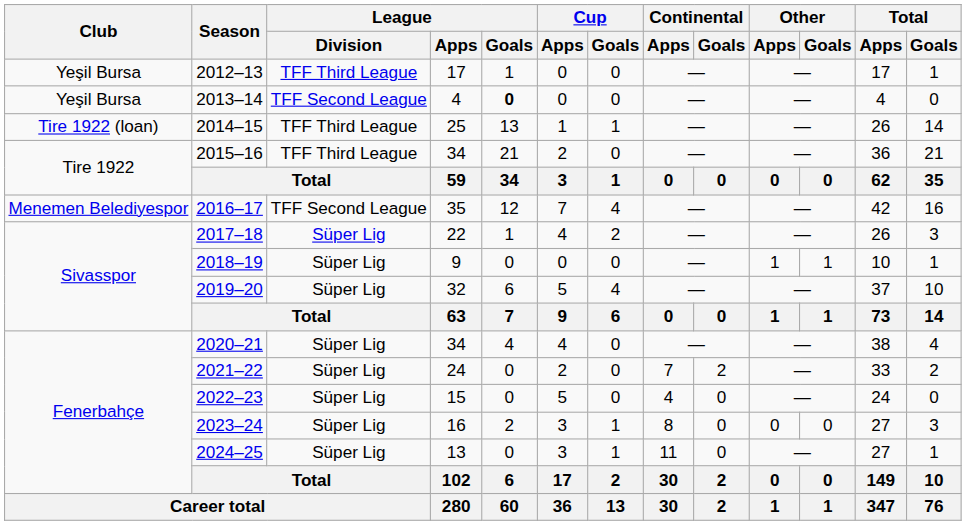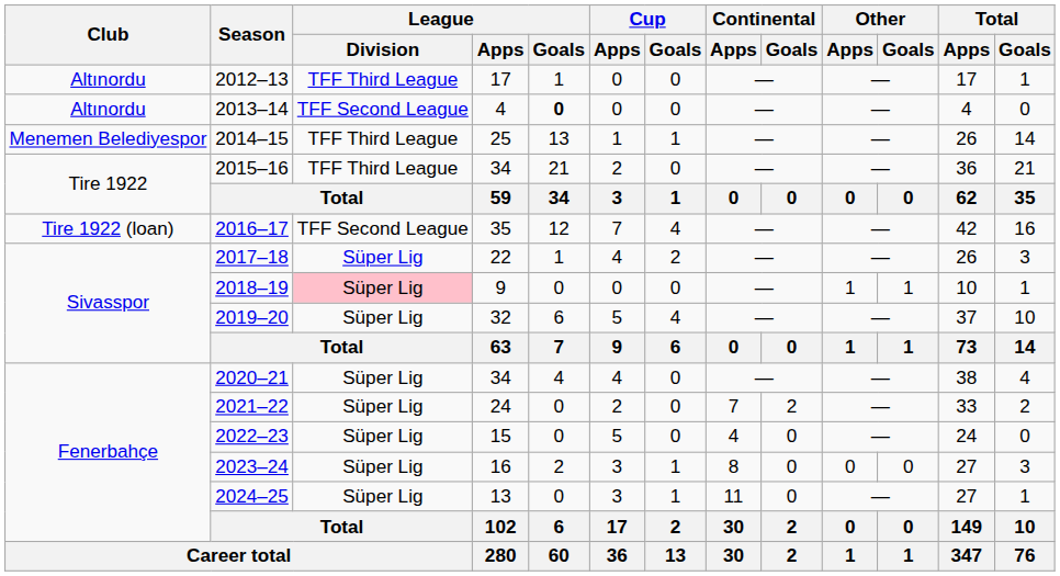 <table class="wikitable" style="text-align:center">
 <tr>
 <th rowspan="2">Club</th>
 <th rowspan="2">Season</th>
 <th colspan="3">League</th>
 <th colspan="2"><a href='#'>Cup</a></th>
 <th colspan="2">Continental</th>
 <th colspan="2">Other</th>
 <th colspan="2">Total</th>
 </tr>
 <tr>
 <th>Division</th>
 <th>Apps</th>
 <th>Goals</th>
 <th>Apps</th>
 <th>Goals</th>
 <th>Apps</th>
 <th>Goals</th>
 <th>Apps</th>
 <th>Goals</th>
 <th>Apps</th>
 <th>Goals</th>
 </tr>
 <tr>
-<td>Yeşil Bursa</td>
+<td><a href='#'>Altınordu</a></td>
 <td>2012–13</td>
 <td><a href='#'>TFF Third League</a></td>
 <td>17</td>
 <td>1</td>
 <td>0</td>
 <td>0</td>
 <td colspan="2">—</td>
 <td colspan="2">—</td>
 <td>17</td>
 <td>1</td>
 </tr>
 <tr>
-<td>Yeşil Bursa</td>
+<td><a href='#'>Altınordu</a></td>
 <td>2013–14</td>
 <td><a href='#'>TFF Second League</a></td>
 <td>4</td>
 <td><strong>0</strong></td>
 <td>0</td>
 <td>0</td>
 <td colspan="2">—</td>
 <td colspan="2">—</td>
 <td>4</td>
 <td>0</td>
 </tr>
 <tr>
-<td><a href='#'>Tire 1922</a> (loan)</td>
+<td><a href='#'>Menemen Belediyespor</a></td>
 <td>2014–15</td>
 <td>TFF Third League</td>
 <td>25</td>
 <td>13</td>
 <td>1</td>
 <td>1</td>
 <td colspan="2">—</td>
 <td colspan="2">—</td>
 <td>26</td>
 <td>14</td>
 </tr>
 <tr>
 <td rowspan="2">Tire 1922</td>
 <td>2015–16</td>
 <td>TFF Third League</td>
 <td>34</td>
 <td>21</td>
 <td>2</td>
 <td>0</td>
 <td colspan="2">—</td>
 <td colspan="2">—</td>
 <td>36</td>
 <td>21</td>
 </tr>
 <tr>
 <th colspan="2">Total</th>
 <th>59</th>
 <th>34</th>
 <th>3</th>
 <th>1</th>
 <th>0</th>
 <th>0</th>
 <th>0</th>
 <th>0</th>
 <th>62</th>
 <th>35</th>
 </tr>
 <tr>
-<td><a href='#'>Menemen Belediyespor</a></td>
+<td><a href='#'>Tire 1922</a> (loan)</td>
 <td><a href='#'>2016–17</a></td>
 <td>TFF Second League</td>
 <td>35</td>
 <td>12</td>
 <td>7</td>
 <td>4</td>
 <td colspan="2">—</td>
 <td colspan="2">—</td>
 <td>42</td>
 <td>16</td>
 </tr>
 <tr>
 <td rowspan="4"><a href='#'>Sivasspor</a></td>
 <td><a href='#'>2017–18</a></td>
 <td><a href='#'>Süper Lig</a></td>
 <td>22</td>
 <td>1</td>
 <td>4</td>
 <td>2</td>
 <td colspan="2">—</td>
 <td colspan="2">—</td>
 <td>26</td>
 <td>3</td>
 </tr>
 <tr>
 <td><a href='#'>2018–19</a></td>
-<td>Süper Lig</td>
+<td style="background: pink;">Süper Lig</td>
 <td>9</td>
 <td>0</td>
 <td>0</td>
 <td>0</td>
 <td colspan="2">—</td>
 <td>1</td>
 <td>1</td>
 <td>10</td>
 <td>1</td>
 </tr>
 <tr>
 <td><a href='#'>2019–20</a></td>
 <td>Süper Lig</td>
 <td>32</td>
 <td>6</td>
 <td>5</td>
 <td>4</td>
 <td colspan="2">—</td>
 <td colspan="2">—</td>
 <td>37</td>
 <td>10</td>
 </tr>
 <tr>
 <th colspan="2">Total</th>
 <th>63</th>
 <th>7</th>
 <th>9</th>
 <th>6</th>
 <th>0</th>
 <th>0</th>
 <th>1</th>
 <th>1</th>
 <th>73</th>
 <th>14</th>
 </tr>
 <tr>
 <td rowspan="6"><a href='#'>Fenerbahçe</a></td>
 <td><a href='#'>2020–21</a></td>
 <td>Süper Lig</td>
 <td>34</td>
 <td>4</td>
 <td>4</td>
 <td>0</td>
 <td colspan="2">—</td>
 <td colspan="2">—</td>
 <td>38</td>
 <td>4</td>
 </tr>
 <tr>
 <td><a href='#'>2021–22</a></td>
 <td>Süper Lig</td>
 <td>24</td>
 <td>0</td>
 <td>2</td>
 <td>0</td>
 <td>7</td>
 <td>2</td>
 <td colspan="2">—</td>
 <td>33</td>
 <td>2</td>
 </tr>
 <tr>
 <td><a href='#'>2022–23</a></td>
 <td>Süper Lig</td>
 <td>15</td>
 <td>0</td>
 <td>5</td>
 <td>0</td>
 <td>4</td>
 <td>0</td>
 <td colspan="2">—</td>
 <td>24</td>
 <td>0</td>
 </tr>
 <tr>
 <td><a href='#'>2023–24</a></td>
 <td>Süper Lig</td>
 <td>16</td>
 <td>2</td>
 <td>3</td>
 <td>1</td>
 <td>8</td>
 <td>0</td>
 <td>0</td>
 <td>0</td>
 <td>27</td>
 <td>3</td>
 </tr>
 <tr>
 <td><a href='#'>2024–25</a></td>
 <td>Süper Lig</td>
 <td>13</td>
 <td>0</td>
 <td>3</td>
 <td>1</td>
 <td>11</td>
 <td>0</td>
 <td colspan="2">—</td>
 <td>27</td>
 <td>1</td>
 </tr>
 <tr>
 <th colspan="2">Total</th>
 <th>102</th>
 <th>6</th>
 <th>17</th>
 <th>2</th>
 <th>30</th>
 <th>2</th>
 <th>0</th>
 <th>0</th>
 <th>149</th>
 <th>10</th>
 </tr>
 <tr>
 <th colspan="3">Career total</th>
 <th>280</th>
 <th>60</th>
 <th>36</th>
 <th>13</th>
 <th>30</th>
 <th>2</th>
 <th>1</th>
 <th>1</th>
 <th>347</th>
 <th>76</th>
 </tr>
 </table>
